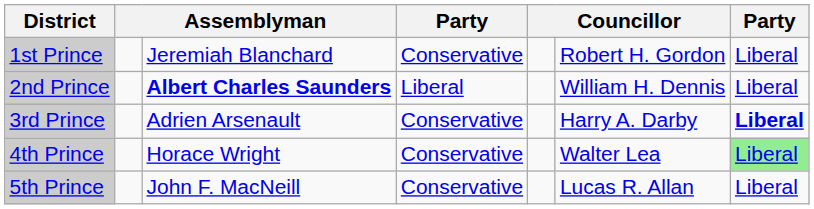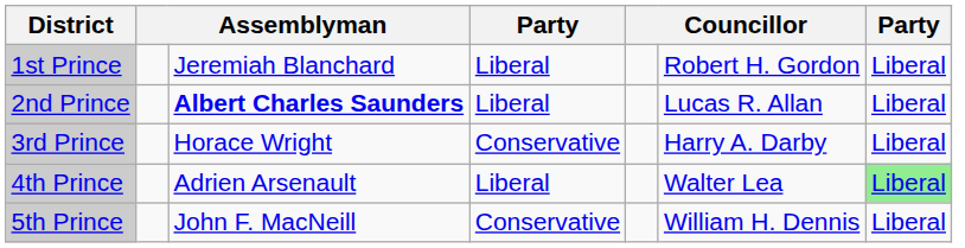 <table class="wikitable">
 <tr>
 <th>District</th>
 <th colspan="2">Assemblyman</th>
 <th>Party</th>
 <th colspan="2">Councillor</th>
 <th>Party</th>
 </tr>
 <tr>
 <td bgcolor="CCCCCC"><a href='#'>1st Prince</a></td>
 <td>   </td>
 <td><a href='#'>Jeremiah Blanchard</a></td>
-<td><a href='#'>Conservative</a></td>
+<td><a href='#'>Liberal</a></td>
 <td>   </td>
 <td><a href='#'>Robert H. Gordon</a></td>
 <td><a href='#'>Liberal</a></td>
 </tr>
 <tr>
 <td bgcolor="CCCCCC"><a href='#'>2nd Prince</a></td>
 <td>   </td>
 <td><strong><a href='#'>Albert Charles Saunders</a></strong></td>
 <td><a href='#'>Liberal</a></td>
 <td>   </td>
-<td><a href='#'>William H. Dennis</a></td>
+<td><a href='#'>Lucas R. Allan</a></td>
 <td><a href='#'>Liberal</a></td>
 </tr>
 <tr>
 <td bgcolor="CCCCCC"><a href='#'>3rd Prince</a></td>
 <td>   </td>
-<td><a href='#'>Adrien Arsenault</a></td>
+<td><a href='#'>Horace Wright</a></td>
 <td><a href='#'>Conservative</a></td>
 <td>   </td>
 <td><a href='#'>Harry A. Darby</a></td>
-<td><strong><a href='#'>Liberal</a></strong></td>
+<td><a href='#'>Liberal</a></td>
 </tr>
 <tr>
 <td bgcolor="CCCCCC"><a href='#'>4th Prince</a></td>
 <td>   </td>
-<td><a href='#'>Horace Wright</a></td>
-<td><a href='#'>Conservative</a></td>
+<td><a href='#'>Adrien Arsenault</a></td>
+<td><a href='#'>Liberal</a></td>
 <td>    <br></td>
 <td><a href='#'>Walter Lea</a></td>
 <td style="background: lightgreen;"><a href='#'>Liberal</a></td>
 </tr>
 <tr>
 <td bgcolor="CCCCCC"><a href='#'>5th Prince</a></td>
 <td>   </td>
 <td><a href='#'>John F. MacNeill</a></td>
 <td><a href='#'>Conservative</a></td>
 <td>   </td>
-<td><a href='#'>Lucas R. Allan</a></td>
+<td><a href='#'>William H. Dennis</a></td>
 <td><a href='#'>Liberal</a></td>
 </tr>
 </table>
